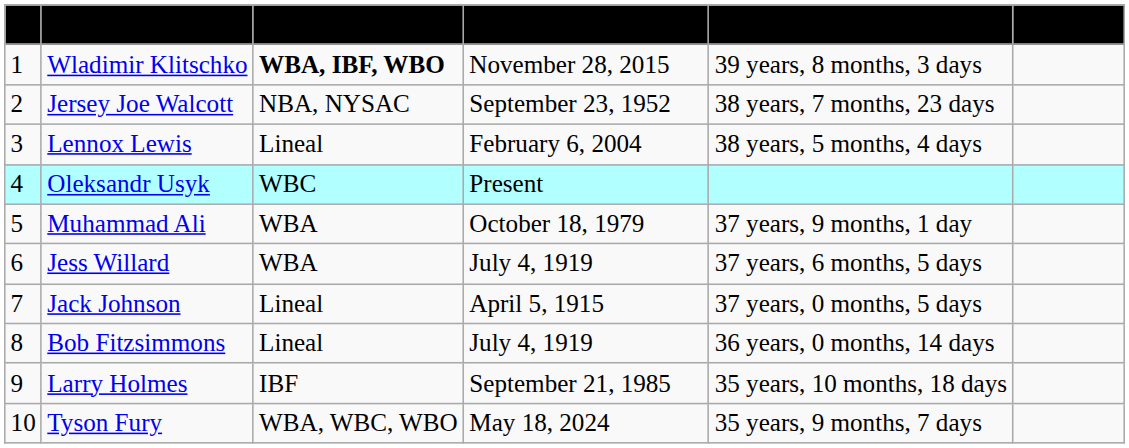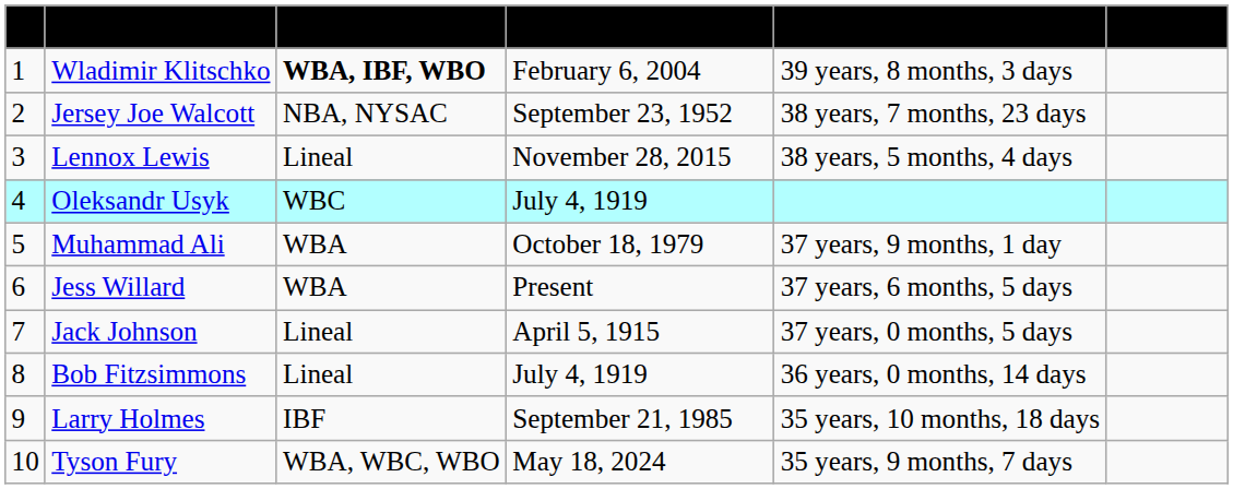 <table class="wikitable sortable">
 <tr>
 <th style="background: #D1EEEE; background: black;« width=»10%"><span></span></th>
 <th style="background: #D1EEEE; background: black;« width=»10%"><span>Name</span></th>
 <th style="background: #D1EEEE; background: black;« width=»10%"><span>Recognition</span></th>
 <th style="background: #D1EEEE; background: black;« width=»10%"><span>Last day as champion</span></th>
 <th style="background: #D1EEEE; background: black;« width=»10%"><span>Age</span></th>
 <th style="background: #D1EEEE; background: black;« width=»10%"><span>Source(s)</span></th>
 </tr>
 <tr>
 <td>1</td>
 <td><a href='#'>Wladimir Klitschko</a></td>
 <td><strong>WBA, IBF, WBO</strong></td>
-<td>November 28, 2015</td>
+<td>February 6, 2004</td>
 <td>39 years, 8 months, 3 days</td>
 <td></td>
 </tr>
 <tr>
 <td>2</td>
 <td><a href='#'>Jersey Joe Walcott</a></td>
 <td>NBA, NYSAC</td>
 <td>September 23, 1952</td>
 <td>38 years, 7 months, 23 days</td>
 <td></td>
 </tr>
 <tr>
 <td>3</td>
 <td><a href='#'>Lennox Lewis</a></td>
 <td>Lineal</td>
-<td>February 6, 2004</td>
+<td>November 28, 2015</td>
 <td>38 years, 5 months, 4 days</td>
 <td></td>
 </tr>
 <tr bgcolor="#b2ffff">
 <td>4</td>
 <td><a href='#'>Oleksandr Usyk</a></td>
 <td>WBC</td>
-<td>Present</td>
+<td>July 4, 1919</td>
 <td></td>
 <td></td>
 </tr>
 <tr>
 <td>5</td>
 <td><a href='#'>Muhammad Ali</a></td>
 <td>WBA</td>
 <td>October 18, 1979</td>
 <td>37 years, 9 months, 1 day</td>
 <td></td>
 </tr>
 <tr>
 <td>6</td>
 <td><a href='#'>Jess Willard</a></td>
 <td>WBA</td>
-<td>July 4, 1919</td>
+<td>Present</td>
 <td>37 years, 6 months, 5 days</td>
 <td></td>
 </tr>
 <tr>
 <td>7</td>
 <td><a href='#'>Jack Johnson</a></td>
 <td>Lineal</td>
 <td>April 5, 1915</td>
 <td>37 years, 0 months, 5 days</td>
 <td></td>
 </tr>
 <tr>
 <td>8</td>
 <td><a href='#'>Bob Fitzsimmons</a></td>
 <td>Lineal</td>
 <td>July 4, 1919</td>
 <td>36 years, 0 months, 14 days</td>
 <td></td>
 </tr>
 <tr>
 <td>9</td>
 <td><a href='#'>Larry Holmes</a></td>
 <td>IBF</td>
 <td>September 21, 1985</td>
 <td>35 years, 10 months, 18 days</td>
 <td></td>
 </tr>
 <tr>
 <td>10</td>
 <td><a href='#'>Tyson Fury</a></td>
 <td>WBA, WBC, WBO</td>
 <td>May 18, 2024</td>
 <td>35 years, 9 months, 7 days</td>
 <td></td>
 </tr>
 </table>
